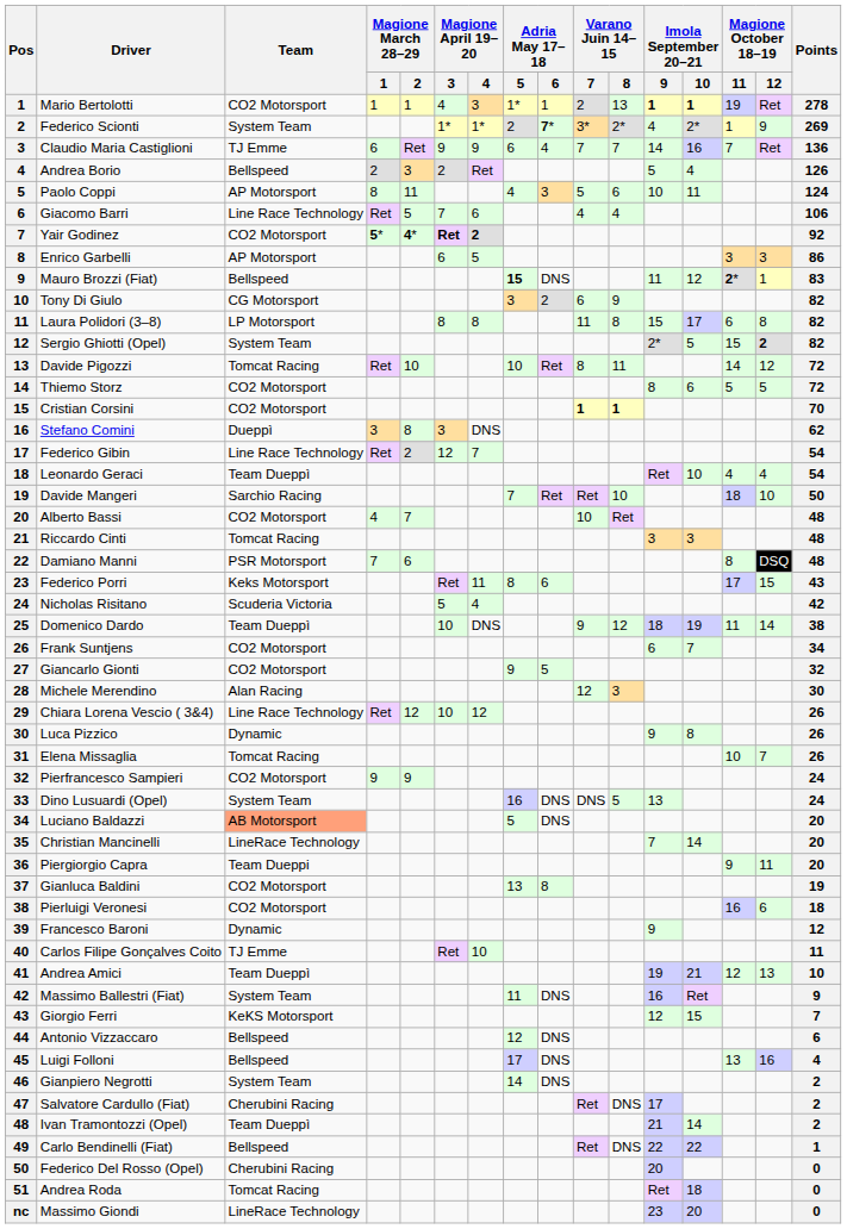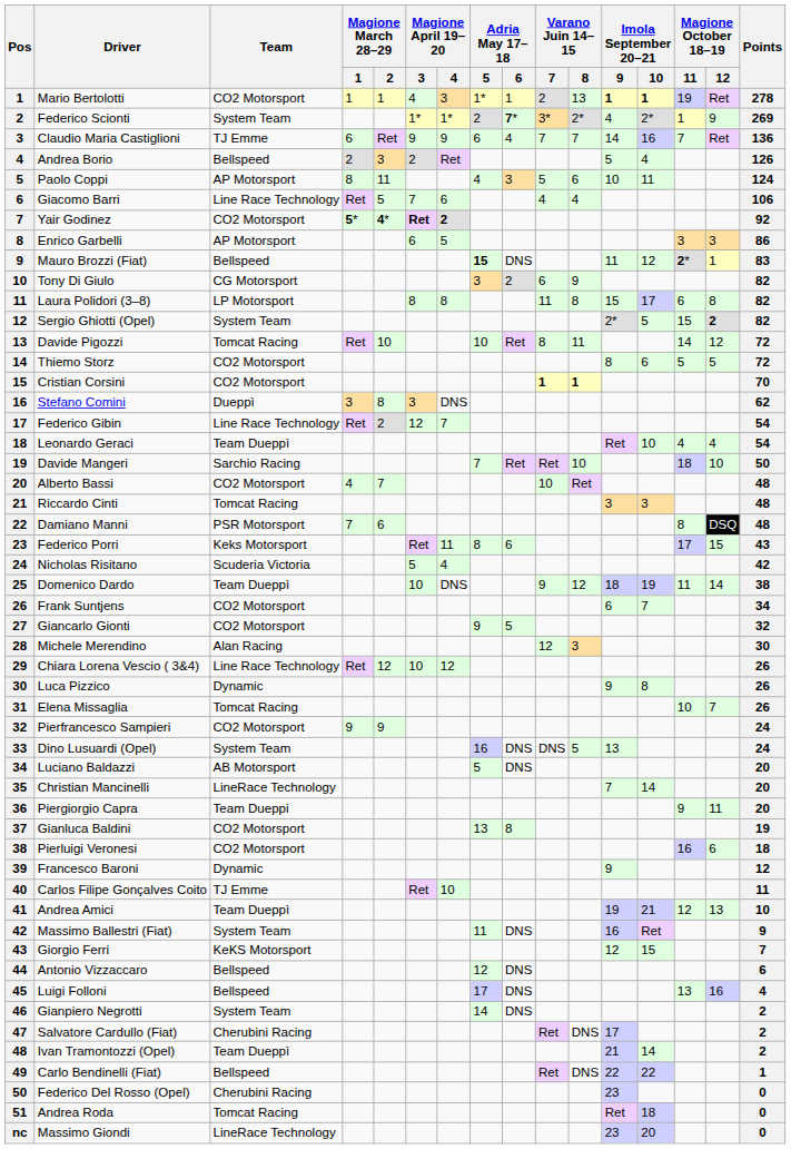 <table class="wikitable" style="font-size:85%">
 <tr>
 <th rowspan=2>Pos</th>
 <th rowspan=2>Driver</th>
 <th rowspan=2>Team</th>
 <th colspan=2> <a href='#'>Magione</a><br>March 28–29</th>
 <th colspan=2> <a href='#'>Magione</a><br>April 19–20</th>
 <th colspan=2><br><a href='#'>Adria</a><br>May 17–18</th>
 <th colspan=2> <a href='#'>Varano</a><br>Juin 14–15</th>
 <th colspan=2><br><a href='#'>Imola</a><br>September 20–21</th>
 <th colspan=2> <a href='#'>Magione</a><br>October 18–19</th>
 <th rowspan=2>Points</th>
 </tr>
 <tr>
 <th width="27">1</th>
 <th width="27">2</th>
 <th width="27">3</th>
 <th width="27">4</th>
 <th width="27">5</th>
 <th width="27">6</th>
 <th width="27">7</th>
 <th width="27">8</th>
 <th width="27">9</th>
 <th width="27">10</th>
 <th width="27">11</th>
 <th width="27">12</th>
 </tr>
 <tr>
 <th>1</th>
 <td> Mario Bertolotti</td>
 <td>CO2 Motorsport</td>
 <td style="background:#FFFFBF;">1</td>
 <td style="background:#FFFFBF;">1</td>
 <td style="background:#DFFFDF;">4</td>
 <td style="background:#FFDF9F;">3</td>
 <td style="background:#FFFFBF;">1*</td>
 <td style="background:#FFFFBF;">1</td>
 <td style="background:#DFDFDF;">2</td>
 <td style="background:#DFFFDF;">13</td>
 <td style="background:#FFFFBF;"><strong>1</strong></td>
 <td style="background:#FFFFBF;"><strong>1</strong></td>
 <td style="background:#CFCFFF;">19</td>
 <td style="background:#EFCFFF;">Ret</td>
 <th>278</th>
 </tr>
 <tr>
 <th>2</th>
 <td> Federico Scionti </td>
 <td>System Team</td>
 <td></td>
 <td></td>
 <td style="background:#FFFFBF;">1*</td>
 <td style="background:#FFFFBF;">1*</td>
 <td style="background:#DFDFDF;">2</td>
 <td style="background:#DFFFDF;"><strong>7</strong>*</td>
 <td style="background:#FFDF9F;">3*</td>
 <td style="background:#DFDFDF;">2*</td>
 <td style="background:#DFFFDF;">4</td>
 <td style="background:#DFDFDF;">2*</td>
 <td style="background:#FFFFBF;">1</td>
 <td style="background:#DFFFDF;">9</td>
 <th>269</th>
 </tr>
 <tr>
 <th>3</th>
 <td> Claudio Maria Castiglioni</td>
 <td>TJ Emme</td>
 <td style="background:#DFFFDF;">6</td>
 <td style="background:#EFCFFF;">Ret</td>
 <td style="background:#DFFFDF;">9</td>
 <td style="background:#DFFFDF;">9</td>
 <td style="background:#DFFFDF;">6</td>
 <td style="background:#DFFFDF;">4</td>
 <td style="background:#DFFFDF;">7</td>
 <td style="background:#DFFFDF;">7</td>
 <td style="background:#DFFFDF;">14</td>
 <td style="background:#CFCFFF;">16</td>
 <td style="background:#DFFFDF;">7</td>
 <td style="background:#EFCFFF;">Ret</td>
 <th>136</th>
 </tr>
 <tr>
 <th>4</th>
 <td> Andrea Borio </td>
 <td>Bellspeed</td>
 <td style="background:#DFDFDF;">2</td>
 <td style="background:#FFDF9F;">3</td>
 <td style="background:#DFDFDF;">2</td>
 <td style="background:#EFCFFF;">Ret</td>
 <td></td>
 <td></td>
 <td></td>
 <td></td>
 <td style="background:#DFFFDF;">5</td>
 <td style="background:#DFFFDF;">4</td>
 <td></td>
 <td></td>
 <th>126</th>
 </tr>
 <tr>
 <th>5</th>
 <td> Paolo Coppi </td>
 <td>AP Motorsport</td>
 <td style="background:#DFFFDF;">8</td>
 <td style="background:#DFFFDF;">11</td>
 <td></td>
 <td></td>
 <td style="background:#DFFFDF;">4</td>
 <td style="background:#FFDF9F;">3</td>
 <td style="background:#DFFFDF;">5</td>
 <td style="background:#DFFFDF;">6</td>
 <td style="background:#DFFFDF;">10</td>
 <td style="background:#DFFFDF;">11</td>
 <td></td>
 <td></td>
 <th>124</th>
 </tr>
 <tr>
 <th>6</th>
 <td> Giacomo Barri</td>
 <td>Line Race Technology</td>
 <td style="background:#EFCFFF;">Ret</td>
 <td style="background:#DFFFDF;">5</td>
 <td style="background:#DFFFDF;">7</td>
 <td style="background:#DFFFDF;">6</td>
 <td></td>
 <td></td>
 <td style="background:#DFFFDF;">4</td>
 <td style="background:#DFFFDF;">4</td>
 <td></td>
 <td></td>
 <td></td>
 <td></td>
 <th>106</th>
 </tr>
 <tr>
 <th>7</th>
 <td> Yair Godinez </td>
 <td>CO2 Motorsport</td>
 <td style="background:#DFFFDF;"><strong>5</strong>*</td>
 <td style="background:#DFFFDF;"><strong>4</strong>*</td>
 <td style="background:#EFCFFF;"><strong>Ret</strong></td>
 <td style="background:#DFDFDF;"><strong>2</strong></td>
 <td></td>
 <td></td>
 <td></td>
 <td></td>
 <td></td>
 <td></td>
 <td></td>
 <td></td>
 <th>92</th>
 </tr>
 <tr>
 <th>8</th>
 <td> Enrico Garbelli</td>
 <td>AP Motorsport</td>
 <td></td>
 <td></td>
 <td style="background:#DFFFDF;">6</td>
 <td style="background:#DFFFDF;">5</td>
 <td></td>
 <td></td>
 <td></td>
 <td></td>
 <td></td>
 <td></td>
 <td style="background:#FFDF9F;">3</td>
 <td style="background:#FFDF9F;">3</td>
 <th>86</th>
 </tr>
 <tr>
 <th>9</th>
 <td> Mauro Brozzi (Fiat)</td>
 <td>Bellspeed</td>
 <td></td>
 <td></td>
 <td></td>
 <td></td>
 <td style="background:#DFFFDF;"><strong>15</strong></td>
 <td>DNS</td>
 <td></td>
 <td></td>
 <td style="background:#DFFFDF;">11</td>
 <td style="background:#DFFFDF;">12</td>
 <td style="background:#DFDFDF;"><strong>2</strong>*</td>
 <td style="background:#FFFFBF;">1</td>
 <th>83</th>
 </tr>
 <tr>
 <th>10</th>
 <td> Tony Di Giulo</td>
 <td>CG Motorsport</td>
 <td></td>
 <td></td>
 <td></td>
 <td></td>
 <td style="background:#FFDF9F;">3</td>
 <td style="background:#DFDFDF;">2</td>
 <td style="background:#DFFFDF;">6</td>
 <td style="background:#DFFFDF;">9</td>
 <td></td>
 <td></td>
 <td></td>
 <td></td>
 <th>82</th>
 </tr>
 <tr>
 <th>11</th>
 <td> Laura Polidori (3–8)</td>
 <td>LP Motorsport</td>
 <td></td>
 <td></td>
 <td style="background:#DFFFDF;">8</td>
 <td style="background:#DFFFDF;">8</td>
 <td></td>
 <td></td>
 <td style="background:#DFFFDF;">11</td>
 <td style="background:#DFFFDF;">8</td>
 <td style="background:#DFFFDF;">15</td>
 <td style="background:#CFCFFF;">17</td>
 <td style="background:#DFFFDF;">6</td>
 <td style="background:#DFFFDF;">8</td>
 <th>82</th>
 </tr>
 <tr>
 <th>12</th>
 <td> Sergio Ghiotti (Opel)</td>
 <td>System Team</td>
 <td></td>
 <td></td>
 <td></td>
 <td></td>
 <td></td>
 <td></td>
 <td></td>
 <td></td>
 <td style="background:#DFDFDF;">2*</td>
 <td style="background:#DFFFDF;">5</td>
 <td style="background:#DFFFDF;">15</td>
 <td style="background:#DFDFDF;"><strong>2</strong></td>
 <th>82</th>
 </tr>
 <tr>
 <th>13</th>
 <td> Davide Pigozzi </td>
 <td>Tomcat Racing</td>
 <td style="background:#EFCFFF;">Ret</td>
 <td style="background:#DFFFDF;">10</td>
 <td></td>
 <td></td>
 <td style="background:#DFFFDF;">10</td>
 <td style="background:#EFCFFF;">Ret</td>
 <td style="background:#DFFFDF;">8</td>
 <td style="background:#DFFFDF;">11</td>
 <td></td>
 <td></td>
 <td style="background:#DFFFDF;">14</td>
 <td style="background:#DFFFDF;">12</td>
 <th>72</th>
 </tr>
 <tr>
 <th>14</th>
 <td> Thiemo Storz</td>
 <td>CO2 Motorsport</td>
 <td></td>
 <td></td>
 <td></td>
 <td></td>
 <td></td>
 <td></td>
 <td></td>
 <td></td>
 <td style="background:#DFFFDF;">8</td>
 <td style="background:#DFFFDF;">6</td>
 <td style="background:#DFFFDF;">5</td>
 <td style="background:#DFFFDF;">5</td>
 <th>72</th>
 </tr>
 <tr>
 <th>15</th>
 <td> Cristian Corsini</td>
 <td>CO2 Motorsport</td>
 <td></td>
 <td></td>
 <td></td>
 <td></td>
 <td></td>
 <td></td>
 <td style="background:#FFFFBF;"><strong>1</strong></td>
 <td style="background:#FFFFBF;"><strong>1</strong></td>
 <td></td>
 <td></td>
 <td></td>
 <td></td>
 <th>70</th>
 </tr>
 <tr>
 <th>16</th>
 <td> <a href='#'>Stefano Comini</a></td>
 <td>Dueppì</td>
 <td style="background:#FFDF9F;">3</td>
 <td style="background:#DFFFDF;">8</td>
 <td style="background:#FFDF9F;">3</td>
 <td>DNS</td>
 <td></td>
 <td></td>
 <td></td>
 <td></td>
 <td></td>
 <td></td>
 <td></td>
 <td></td>
 <th>62</th>
 </tr>
 <tr>
 <th>17</th>
 <td> Federico Gibin</td>
 <td>Line Race Technology</td>
 <td style="background:#EFCFFF;">Ret</td>
 <td style="background:#DFDFDF;">2</td>
 <td style="background:#DFFFDF;">12</td>
 <td style="background:#DFFFDF;">7</td>
 <td></td>
 <td></td>
 <td></td>
 <td></td>
 <td></td>
 <td></td>
 <td></td>
 <td></td>
 <th>54</th>
 </tr>
 <tr>
 <th>18</th>
 <td> Leonardo Geraci </td>
 <td>Team Dueppì</td>
 <td></td>
 <td></td>
 <td></td>
 <td></td>
 <td></td>
 <td></td>
 <td></td>
 <td></td>
 <td style="background:#EFCFFF;">Ret</td>
 <td style="background:#DFFFDF;">10</td>
 <td style="background:#DFFFDF;">4</td>
 <td style="background:#DFFFDF;">4</td>
 <th>54</th>
 </tr>
 <tr>
 <th>19</th>
 <td> Davide Mangeri</td>
 <td>Sarchio Racing</td>
 <td></td>
 <td></td>
 <td></td>
 <td></td>
 <td style="background:#DFFFDF;">7</td>
 <td style="background:#EFCFFF;">Ret</td>
 <td style="background:#EFCFFF;">Ret</td>
 <td style="background:#DFFFDF;">10</td>
 <td></td>
 <td></td>
 <td style="background:#CFCFFF;">18</td>
 <td style="background:#DFFFDF;">10</td>
 <th>50</th>
 </tr>
 <tr>
 <th>20</th>
 <td> Alberto Bassi</td>
 <td>CO2 Motorsport</td>
 <td style="background:#DFFFDF;">4</td>
 <td style="background:#DFFFDF;">7</td>
 <td></td>
 <td></td>
 <td></td>
 <td></td>
 <td style="background:#DFFFDF;">10</td>
 <td style="background:#EFCFFF;">Ret</td>
 <td></td>
 <td></td>
 <td></td>
 <td></td>
 <th>48</th>
 </tr>
 <tr>
 <th>21</th>
 <td> Riccardo Cinti</td>
 <td>Tomcat Racing</td>
 <td></td>
 <td></td>
 <td></td>
 <td></td>
 <td></td>
 <td></td>
 <td></td>
 <td></td>
 <td style="background:#FFDF9F;">3</td>
 <td style="background:#FFDF9F;">3</td>
 <td></td>
 <td></td>
 <th>48</th>
 </tr>
 <tr>
 <th>22</th>
 <td> Damiano Manni</td>
 <td>PSR Motorsport</td>
 <td style="background:#DFFFDF;">7</td>
 <td style="background:#DFFFDF;">6</td>
 <td></td>
 <td></td>
 <td></td>
 <td></td>
 <td></td>
 <td></td>
 <td></td>
 <td></td>
 <td style="background:#DFFFDF;">8</td>
 <td style="background:#000000; color:white">DSQ</td>
 <th>48</th>
 </tr>
 <tr>
 <th>23</th>
 <td> Federico Porri </td>
 <td>Keks Motorsport</td>
 <td></td>
 <td></td>
 <td style="background:#EFCFFF;">Ret</td>
 <td style="background:#DFFFDF;">11</td>
 <td style="background:#DFFFDF;">8</td>
 <td style="background:#DFFFDF;">6</td>
 <td></td>
 <td></td>
 <td></td>
 <td></td>
 <td style="background:#CFCFFF;">17</td>
 <td style="background:#DFFFDF;">15</td>
 <th>43</th>
 </tr>
 <tr>
 <th>24</th>
 <td> Nicholas Risitano</td>
 <td>Scuderia Victoria</td>
 <td></td>
 <td></td>
 <td style="background:#DFFFDF;">5</td>
 <td style="background:#DFFFDF;">4</td>
 <td></td>
 <td></td>
 <td></td>
 <td></td>
 <td></td>
 <td></td>
 <td></td>
 <td></td>
 <th>42</th>
 </tr>
 <tr>
 <th>25</th>
 <td> Domenico Dardo </td>
 <td>Team Dueppì</td>
 <td></td>
 <td></td>
 <td style="background:#DFFFDF;">10</td>
 <td>DNS</td>
 <td></td>
 <td></td>
 <td style="background:#DFFFDF;">9</td>
 <td style="background:#DFFFDF;">12</td>
 <td style="background:#CFCFFF;">18</td>
 <td style="background:#CFCFFF;">19</td>
 <td style="background:#DFFFDF;">11</td>
 <td style="background:#DFFFDF;">14</td>
 <th>38</th>
 </tr>
 <tr>
 <th>26</th>
 <td> Frank Suntjens</td>
 <td>CO2 Motorsport</td>
 <td></td>
 <td></td>
 <td></td>
 <td></td>
 <td></td>
 <td></td>
 <td></td>
 <td></td>
 <td style="background:#DFFFDF;">6</td>
 <td style="background:#DFFFDF;">7</td>
 <td></td>
 <td></td>
 <th>34</th>
 </tr>
 <tr>
 <th>27</th>
 <td> Giancarlo Gionti </td>
 <td>CO2 Motorsport</td>
 <td></td>
 <td></td>
 <td></td>
 <td></td>
 <td style="background:#DFFFDF;">9</td>
 <td style="background:#DFFFDF;">5</td>
 <td></td>
 <td></td>
 <td></td>
 <td></td>
 <td></td>
 <td></td>
 <th>32</th>
 </tr>
 <tr>
 <th>28</th>
 <td> Michele Merendino </td>
 <td>Alan Racing</td>
 <td></td>
 <td></td>
 <td></td>
 <td></td>
 <td></td>
 <td></td>
 <td style="background:#DFFFDF;">12</td>
 <td style="background:#FFDF9F;">3</td>
 <td></td>
 <td></td>
 <td></td>
 <td></td>
 <th>30</th>
 </tr>
 <tr>
 <th>29</th>
 <td> Chiara Lorena Vescio ( 3&4)</td>
 <td>Line Race Technology</td>
 <td style="background:#EFCFFF;">Ret</td>
 <td style="background:#DFFFDF;">12</td>
 <td style="background:#DFFFDF;">10</td>
 <td style="background:#DFFFDF;">12</td>
 <td></td>
 <td></td>
 <td></td>
 <td></td>
 <td></td>
 <td></td>
 <td></td>
 <td></td>
 <th>26</th>
 </tr>
 <tr>
 <th>30</th>
 <td> Luca Pizzico</td>
 <td>Dynamic</td>
 <td></td>
 <td></td>
 <td></td>
 <td></td>
 <td></td>
 <td></td>
 <td></td>
 <td></td>
 <td style="background:#DFFFDF;">9</td>
 <td style="background:#DFFFDF;">8</td>
 <td></td>
 <td></td>
 <th>26</th>
 </tr>
 <tr>
 <th>31</th>
 <td> Elena Missaglia</td>
 <td>Tomcat Racing</td>
 <td></td>
 <td></td>
 <td></td>
 <td></td>
 <td></td>
 <td></td>
 <td></td>
 <td></td>
 <td></td>
 <td></td>
 <td style="background:#DFFFDF;">10</td>
 <td style="background:#DFFFDF;">7</td>
 <th>26</th>
 </tr>
 <tr>
 <th>32</th>
 <td> Pierfrancesco Sampieri </td>
 <td>CO2 Motorsport</td>
 <td style="background:#DFFFDF;">9</td>
 <td style="background:#DFFFDF;">9</td>
 <td></td>
 <td></td>
 <td></td>
 <td></td>
 <td></td>
 <td></td>
 <td></td>
 <td></td>
 <td></td>
 <td></td>
 <th>24</th>
 </tr>
 <tr>
 <th>33</th>
 <td> Dino Lusuardi (Opel)</td>
 <td>System Team</td>
 <td></td>
 <td></td>
 <td></td>
 <td></td>
 <td style="background:#CFCFFF;">16</td>
 <td>DNS</td>
 <td>DNS</td>
 <td style="background:#DFFFDF;">5</td>
 <td style="background:#DFFFDF;">13</td>
 <td></td>
 <td></td>
 <td></td>
 <th>24</th>
 </tr>
 <tr>
 <th>34</th>
 <td> Luciano Baldazzi </td>
-<td style="background: lightsalmon;">AB Motorsport</td>
+<td>AB Motorsport</td>
 <td></td>
 <td></td>
 <td></td>
 <td></td>
 <td style="background:#DFFFDF;">5</td>
 <td>DNS</td>
 <td></td>
 <td></td>
 <td></td>
 <td></td>
 <td></td>
 <td></td>
 <th>20</th>
 </tr>
 <tr>
 <th>35</th>
 <td> Christian Mancinelli </td>
 <td>LineRace Technology</td>
 <td></td>
 <td></td>
 <td></td>
 <td></td>
 <td></td>
 <td></td>
 <td></td>
 <td></td>
 <td style="background:#DFFFDF;">7</td>
 <td style="background:#DFFFDF;">14</td>
 <td></td>
 <td></td>
 <th>20</th>
 </tr>
 <tr>
 <th>36</th>
 <td> Piergiorgio Capra </td>
 <td>Team Dueppi</td>
 <td></td>
 <td></td>
 <td></td>
 <td></td>
 <td></td>
 <td></td>
 <td></td>
 <td></td>
 <td></td>
 <td></td>
 <td style="background:#DFFFDF;">9</td>
 <td style="background:#DFFFDF;">11</td>
 <th>20</th>
 </tr>
 <tr>
 <th>37</th>
 <td> Gianluca Baldini </td>
 <td>CO2 Motorsport</td>
 <td></td>
 <td></td>
 <td></td>
 <td></td>
 <td style="background:#DFFFDF;">13</td>
 <td style="background:#DFFFDF;">8</td>
 <td></td>
 <td></td>
 <td></td>
 <td></td>
 <td></td>
 <td></td>
 <th>19</th>
 </tr>
 <tr>
 <th>38</th>
 <td> Pierluigi Veronesi</td>
 <td>CO2 Motorsport</td>
 <td></td>
 <td></td>
 <td></td>
 <td></td>
 <td></td>
 <td></td>
 <td></td>
 <td></td>
 <td></td>
 <td></td>
 <td style="background:#CFCFFF;">16</td>
 <td style="background:#DFFFDF;">6</td>
 <th>18</th>
 </tr>
 <tr>
 <th>39</th>
 <td> Francesco Baroni</td>
 <td>Dynamic</td>
 <td></td>
 <td></td>
 <td></td>
 <td></td>
 <td></td>
 <td></td>
 <td></td>
 <td></td>
 <td style="background:#DFFFDF;">9</td>
 <td></td>
 <td></td>
 <td></td>
 <th>12</th>
 </tr>
 <tr>
 <th>40</th>
 <td> Carlos Filipe Gonçalves Coito</td>
 <td>TJ Emme</td>
 <td></td>
 <td></td>
 <td style="background:#EFCFFF;">Ret</td>
 <td style="background:#DFFFDF;">10</td>
 <td></td>
 <td></td>
 <td></td>
 <td></td>
 <td></td>
 <td></td>
 <td></td>
 <td></td>
 <th>11</th>
 </tr>
 <tr>
 <th>41</th>
 <td> Andrea Amici </td>
 <td>Team Dueppì</td>
 <td></td>
 <td></td>
 <td></td>
 <td></td>
 <td></td>
 <td></td>
 <td></td>
 <td></td>
 <td style="background:#CFCFFF;">19</td>
 <td style="background:#CFCFFF;">21</td>
 <td style="background:#DFFFDF;">12</td>
 <td style="background:#DFFFDF;">13</td>
 <th>10</th>
 </tr>
 <tr>
 <th>42</th>
 <td> Massimo Ballestri (Fiat)</td>
 <td>System Team</td>
 <td></td>
 <td></td>
 <td></td>
 <td></td>
 <td style="background:#DFFFDF;">11</td>
 <td>DNS</td>
 <td></td>
 <td></td>
 <td style="background:#CFCFFF;">16</td>
 <td style="background:#EFCFFF;">Ret</td>
 <td></td>
 <td></td>
 <th>9</th>
 </tr>
 <tr>
 <th>43</th>
 <td> Giorgio Ferri</td>
 <td>KeKS Motorsport</td>
 <td></td>
 <td></td>
 <td></td>
 <td></td>
 <td></td>
 <td></td>
 <td></td>
 <td></td>
 <td style="background:#DFFFDF;">12</td>
 <td style="background:#DFFFDF;">15</td>
 <td></td>
 <td></td>
 <th>7</th>
 </tr>
 <tr>
 <th>44</th>
 <td> Antonio Vizzaccaro </td>
 <td>Bellspeed</td>
 <td></td>
 <td></td>
 <td></td>
 <td></td>
 <td style="background:#DFFFDF;">12</td>
 <td>DNS</td>
 <td></td>
 <td></td>
 <td></td>
 <td></td>
 <td></td>
 <td></td>
 <th>6</th>
 </tr>
 <tr>
 <th>45</th>
 <td> Luigi Folloni </td>
 <td>Bellspeed</td>
 <td></td>
 <td></td>
 <td></td>
 <td></td>
 <td style="background:#CFCFFF;">17</td>
 <td>DNS</td>
 <td></td>
 <td></td>
 <td></td>
 <td></td>
 <td style="background:#DFFFDF;">13</td>
 <td style="background:#CFCFFF;">16</td>
 <th>4</th>
 </tr>
 <tr>
 <th>46</th>
 <td> Gianpiero Negrotti </td>
 <td>System Team</td>
 <td></td>
 <td></td>
 <td></td>
 <td></td>
 <td style="background:#DFFFDF;">14</td>
 <td>DNS</td>
 <td></td>
 <td></td>
 <td></td>
 <td></td>
 <td></td>
 <td></td>
 <th>2</th>
 </tr>
 <tr>
 <th>47</th>
 <td> Salvatore Cardullo (Fiat)</td>
 <td>Cherubini Racing</td>
 <td></td>
 <td></td>
 <td></td>
 <td></td>
 <td></td>
 <td></td>
 <td style="background:#EFCFFF;">Ret</td>
 <td>DNS</td>
 <td style="background:#CFCFFF;">17</td>
 <td></td>
 <td></td>
 <td></td>
 <th>2</th>
 </tr>
 <tr>
 <th>48</th>
 <td> Ivan Tramontozzi (Opel)</td>
 <td>Team Dueppì</td>
 <td></td>
 <td></td>
 <td></td>
 <td></td>
 <td></td>
 <td></td>
 <td></td>
 <td></td>
 <td style="background:#CFCFFF;">21</td>
 <td style="background:#DFFFDF;">14</td>
 <td></td>
 <td></td>
 <th>2</th>
 </tr>
 <tr>
 <th>49</th>
 <td> Carlo Bendinelli (Fiat)</td>
 <td>Bellspeed</td>
 <td></td>
 <td></td>
 <td></td>
 <td></td>
 <td></td>
 <td></td>
 <td style="background:#EFCFFF;">Ret</td>
 <td>DNS</td>
 <td style="background:#CFCFFF;">22</td>
 <td style="background:#CFCFFF;">22</td>
 <td></td>
 <td></td>
 <th>1</th>
 </tr>
 <tr>
 <th>50</th>
 <td> Federico Del Rosso (Opel)</td>
 <td>Cherubini Racing</td>
 <td></td>
 <td></td>
 <td></td>
 <td></td>
 <td></td>
 <td></td>
 <td></td>
 <td></td>
-<td style="background:#CFCFFF;">20</td>
+<td style="background:#CFCFFF;">23</td>
 <td></td>
 <td></td>
 <td></td>
 <th>0</th>
 </tr>
 <tr>
 <th>51</th>
 <td> Andrea Roda</td>
 <td>Tomcat Racing</td>
 <td></td>
 <td></td>
 <td></td>
 <td></td>
 <td></td>
 <td></td>
 <td></td>
 <td></td>
 <td style="background:#EFCFFF;">Ret</td>
 <td style="background:#CFCFFF;">18</td>
 <td></td>
 <td></td>
 <th>0</th>
 </tr>
 <tr>
 <th>nc</th>
 <td> Massimo Giondi</td>
 <td>LineRace Technology</td>
 <td></td>
 <td></td>
 <td></td>
 <td></td>
 <td></td>
 <td></td>
 <td></td>
 <td></td>
 <td style="background:#CFCFFF;">23</td>
 <td style="background:#CFCFFF;">20</td>
 <td></td>
 <td></td>
 <th>0</th>
 </tr>
 </table>
